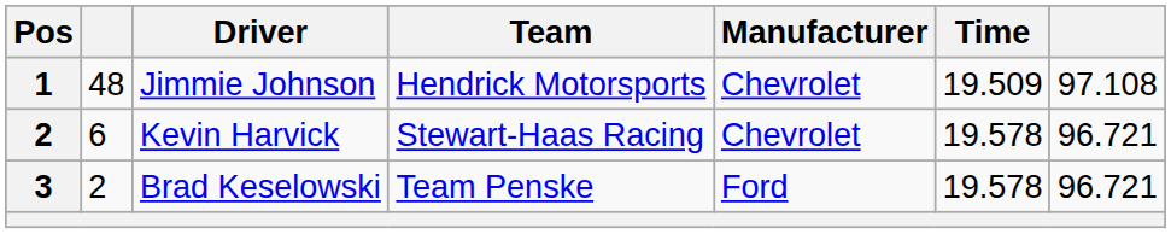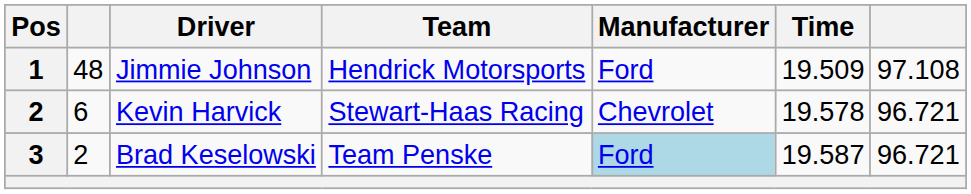 <table class="wikitable" style="font-size:95%">
 <tr>
 <th>Pos</th>
 <th></th>
 <th>Driver</th>
 <th>Team</th>
 <th>Manufacturer</th>
 <th>Time</th>
 <th></th>
 </tr>
 <tr>
 <th>1</th>
 <td>48</td>
 <td><a href='#'>Jimmie Johnson</a></td>
 <td><a href='#'>Hendrick Motorsports</a></td>
-<td><a href='#'>Chevrolet</a></td>
+<td><a href='#'>Ford</a></td>
 <td>19.509</td>
 <td>97.108</td>
 </tr>
 <tr>
 <th>2</th>
 <td>6</td>
 <td><a href='#'>Kevin Harvick</a></td>
 <td><a href='#'>Stewart-Haas Racing</a></td>
 <td><a href='#'>Chevrolet</a></td>
 <td>19.578</td>
 <td>96.721</td>
 </tr>
 <tr>
 <th>3</th>
 <td>2</td>
 <td><a href='#'>Brad Keselowski</a></td>
 <td><a href='#'>Team Penske</a></td>
-<td><a href='#'>Ford</a></td>
-<td>19.578</td>
+<td style="background: lightblue;"><a href='#'>Ford</a></td>
+<td>19.587</td>
 <td>96.721</td>
 </tr>
 <tr>
 <th colspan="7"></th>
 </tr>
 </table>
